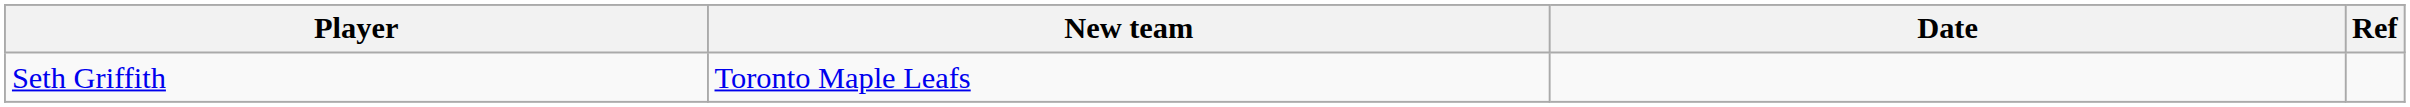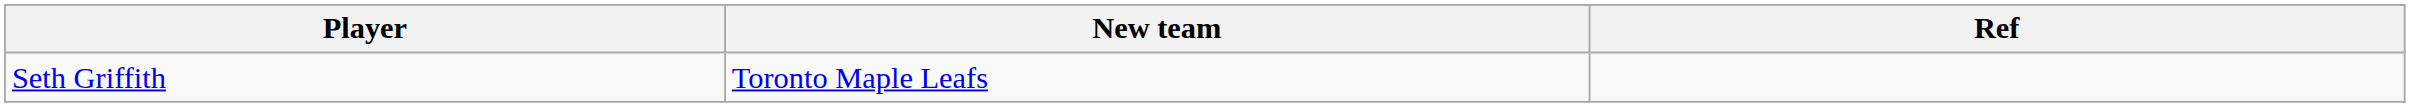 <table class="wikitable" style="width:100%;">
 <tr style="background:#ddd;">
 <th style="width:30%;">Player</th>
 <th style="width:36%;">New team</th>
-<th style="width:34%;">Date</th>
 <th style="width:34%;">Ref</th>
 </tr>
 <tr>
 <td><a href='#'>Seth Griffith</a></td>
 <td><a href='#'>Toronto Maple Leafs</a></td>
 <td></td>
-<td></td>
 </tr>
 </table>
